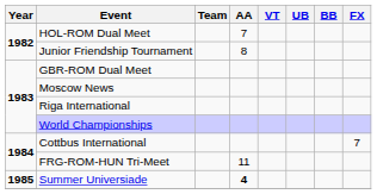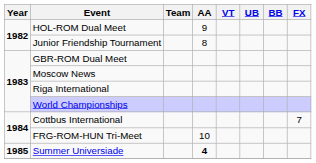 <table class="wikitable" style="text-align:center; font-size:95%;">
 <tr>
 <th align=center>Year</th>
 <th align=center>Event</th>
 <th style="width:30px;">Team</th>
 <th style="width:30px;">AA</th>
 <th style="width:30px;"><a href='#'>VT</a></th>
 <th style="width:30px;"><a href='#'>UB</a></th>
 <th style="width:30px;"><a href='#'>BB</a></th>
 <th style="width:30px;"><a href='#'>FX</a></th>
 </tr>
 <tr>
 <td rowspan="2"><strong>1982</strong></td>
 <td align=left>HOL-ROM Dual Meet</td>
 <td></td>
-<td>7</td>
+<td>9</td>
 <td></td>
 <td></td>
 <td></td>
 <td></td>
 </tr>
 <tr>
 <td align=left>Junior Friendship Tournament</td>
 <td></td>
 <td>8</td>
 <td></td>
 <td></td>
 <td></td>
 <td></td>
 </tr>
 <tr>
 <td rowspan="4"><strong>1983</strong></td>
 <td align=left>GBR-ROM Dual Meet</td>
 <td></td>
 <td></td>
 <td></td>
 <td></td>
 <td></td>
 <td></td>
 </tr>
 <tr>
 <td align=left>Moscow News</td>
 <td></td>
 <td></td>
 <td></td>
 <td></td>
 <td></td>
 <td></td>
 </tr>
 <tr>
 <td align=left>Riga International</td>
 <td></td>
 <td></td>
 <td></td>
 <td></td>
 <td></td>
 <td></td>
 </tr>
 <tr bgcolor=#CCCCFF>
 <td align=left><a href='#'>World Championships</a></td>
 <td></td>
 <td></td>
 <td></td>
 <td></td>
 <td></td>
 <td></td>
 </tr>
 <tr>
 <td rowspan="2"><strong>1984</strong></td>
 <td align=left>Cottbus International</td>
 <td></td>
 <td></td>
 <td></td>
 <td></td>
 <td></td>
 <td>7</td>
 </tr>
 <tr>
 <td align=left>FRG-ROM-HUN Tri-Meet</td>
 <td></td>
-<td>11</td>
+<td>10</td>
 <td></td>
 <td></td>
 <td></td>
 <td></td>
 </tr>
 <tr>
 <td rowspan="1"><strong>1985</strong></td>
 <td align=left><a href='#'>Summer Universiade</a></td>
 <td></td>
 <td><strong>4</strong></td>
 <td></td>
 <td></td>
 <td></td>
 <td></td>
 </tr>
 <tr>
 </tr>
 </table>
